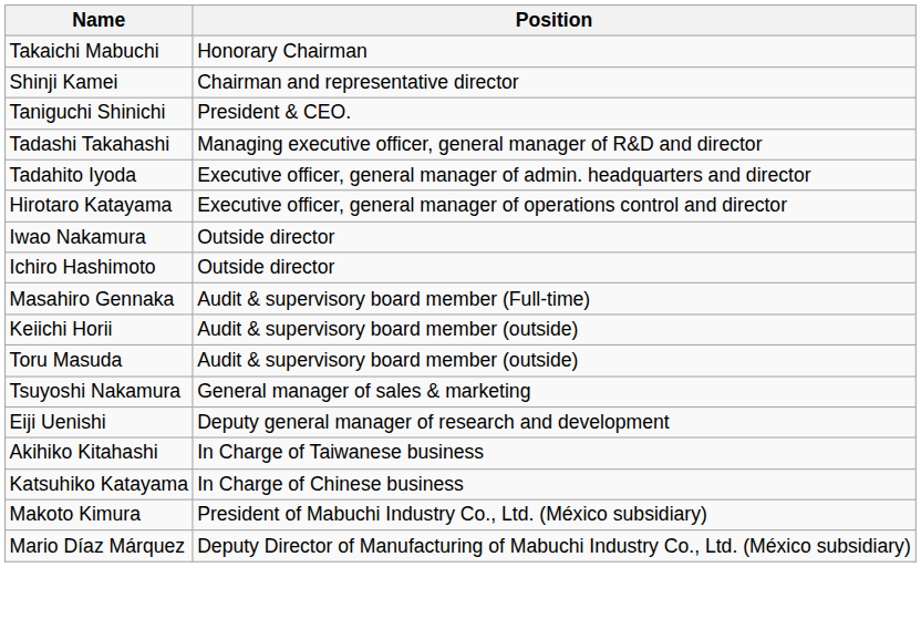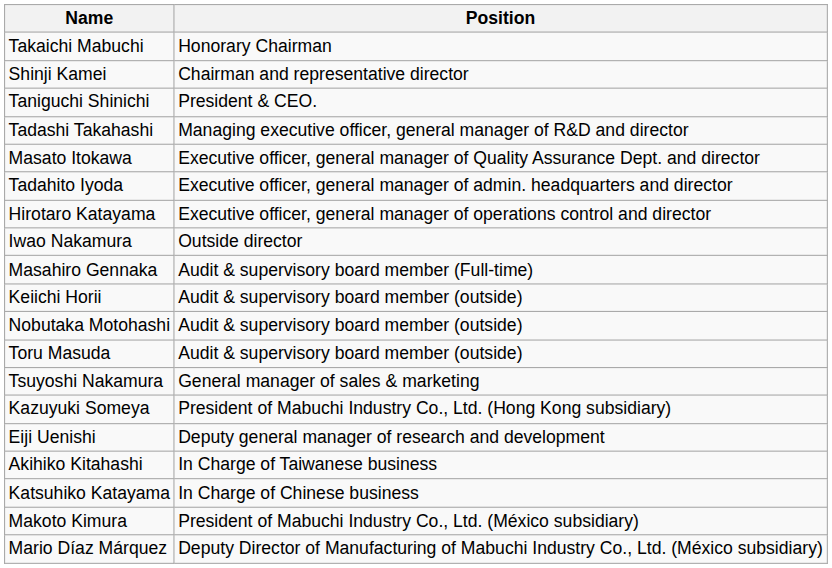 <table class="wikitable">
 <tr>
 <th>Name</th>
 <th>Position</th>
 </tr>
 <tr>
 <td>Takaichi Mabuchi</td>
 <td>Honorary Chairman</td>
 </tr>
 <tr>
 <td>Shinji Kamei</td>
 <td>Chairman and representative director</td>
 </tr>
 <tr>
 <td>Taniguchi Shinichi</td>
 <td>President & CEO.</td>
 </tr>
 <tr>
 <td>Tadashi Takahashi</td>
 <td>Managing executive officer, general manager of R&D and director</td>
 </tr>
 <tr>
+<td>Masato Itokawa</td>
+<td>Executive officer, general manager of Quality Assurance Dept. and director</td>
+</tr>
+<tr>
 <td>Tadahito Iyoda</td>
 <td>Executive officer, general manager of admin. headquarters and director</td>
 </tr>
 <tr>
 <td>Hirotaro Katayama</td>
 <td>Executive officer, general manager of operations control and director</td>
 </tr>
 <tr>
 <td>Iwao Nakamura</td>
 <td>Outside director</td>
 </tr>
 <tr>
-<td>Ichiro Hashimoto</td>
-<td>Outside director</td>
-</tr>
-<tr>
 <td>Masahiro Gennaka</td>
 <td>Audit & supervisory board member (Full-time)</td>
 </tr>
 <tr>
 <td>Keiichi Horii</td>
+<td>Audit & supervisory board member (outside)</td>
+</tr>
+<tr>
+<td>Nobutaka Motohashi</td>
 <td>Audit & supervisory board member (outside)</td>
 </tr>
 <tr>
 <td>Toru Masuda</td>
 <td>Audit & supervisory board member (outside)</td>
 </tr>
 <tr>
 <td>Tsuyoshi Nakamura</td>
 <td>General manager of sales & marketing</td>
+</tr>
+<tr>
+<td>Kazuyuki Someya</td>
+<td>President of Mabuchi Industry Co., Ltd. (Hong Kong subsidiary)</td>
 </tr>
 <tr>
 <td>Eiji Uenishi</td>
 <td>Deputy general manager of research and development</td>
 </tr>
 <tr>
 <td>Akihiko Kitahashi</td>
 <td>In Charge of Taiwanese business</td>
 </tr>
 <tr>
 <td>Katsuhiko Katayama</td>
 <td>In Charge of Chinese business</td>
 </tr>
 <tr>
 <td>Makoto Kimura</td>
 <td>President of Mabuchi Industry Co., Ltd. (México subsidiary)</td>
 </tr>
 <tr>
 <td>Mario Díaz Márquez</td>
 <td>Deputy Director of Manufacturing of Mabuchi Industry Co., Ltd. (México subsidiary)</td>
 </tr>
 </table>
